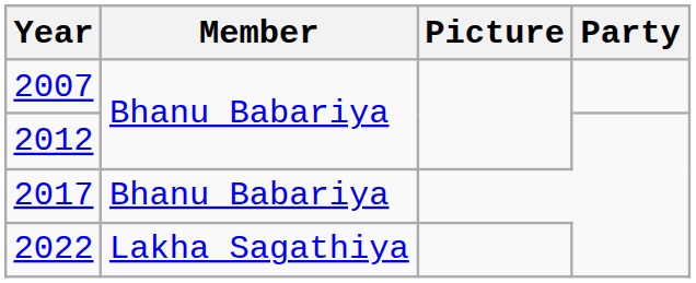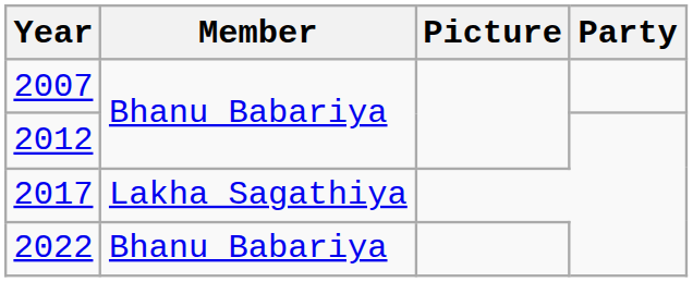 <table class="wikitable sortable">
 <tr>
 <th>Year</th>
 <th>Member</th>
 <th>Picture</th>
 <th colspan="2">Party</th>
 </tr>
 <tr>
 <td><a href='#'>2007</a></td>
 <td rowspan=2><a href='#'>Bhanu Babariya</a></td>
 <td rowspan=2></td>
 <td></td>
 </tr>
 <tr>
 <td><a href='#'>2012</a></td>
 </tr>
 <tr>
 <td><a href='#'>2017</a></td>
-<td><a href='#'>Bhanu Babariya</a></td>
+<td><a href='#'>Lakha Sagathiya</a></td>
 </tr>
 <tr>
 <td><a href='#'>2022</a></td>
-<td><a href='#'>Lakha Sagathiya</a></td>
+<td><a href='#'>Bhanu Babariya</a></td>
 <td></td>
 </tr>
 </table>
